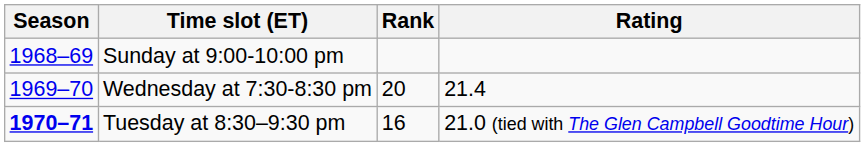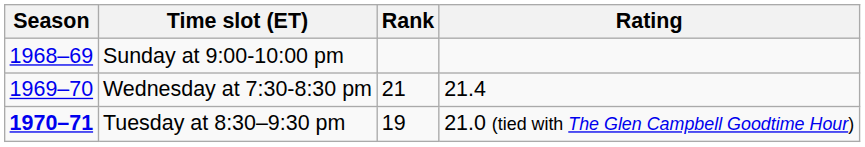 <table class="wikitable">
 <tr>
 <th>Season</th>
 <th>Time slot (ET)</th>
 <th>Rank</th>
 <th>Rating</th>
 </tr>
 <tr>
 <td><a href='#'>1968–69</a></td>
 <td>Sunday at 9:00-10:00 pm</td>
 <td></td>
 <td></td>
 </tr>
 <tr>
 <td><a href='#'>1969–70</a></td>
 <td>Wednesday at 7:30-8:30 pm</td>
-<td>20</td>
+<td>21</td>
 <td>21.4</td>
 </tr>
 <tr>
 <td><strong><a href='#'>1970–71</a></strong></td>
 <td>Tuesday at 8:30–9:30 pm</td>
-<td>16</td>
+<td>19</td>
 <td>21.0 <small>(tied with <em><a href='#'>The Glen Campbell Goodtime Hour</a></em>)</small></td>
 </tr>
 </table>
